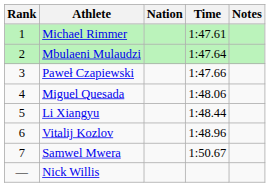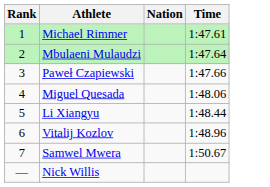 <table class="wikitable sortable" style="text-align:center">
 <tr>
 <th>Rank</th>
 <th>Athlete</th>
 <th>Nation</th>
 <th>Time</th>
-<th>Notes</th>
 </tr>
 <tr bgcolor=bbf3bb>
 <td>1</td>
 <td align="left"><a href='#'>Michael Rimmer</a></td>
 <td align="left"></td>
 <td>1:47.61</td>
-<td></td>
 </tr>
 <tr bgcolor=bbf3bb>
 <td>2</td>
 <td align="left"><a href='#'>Mbulaeni Mulaudzi</a></td>
 <td align="left"></td>
 <td>1:47.64</td>
-<td></td>
 </tr>
 <tr>
 <td>3</td>
 <td align="left"><a href='#'>Paweł Czapiewski</a></td>
 <td align="left"></td>
 <td>1:47.66</td>
-<td></td>
 </tr>
 <tr>
 <td>4</td>
 <td align="left"><a href='#'>Miguel Quesada</a></td>
 <td align="left"></td>
 <td>1:48.06</td>
-<td></td>
 </tr>
 <tr>
 <td>5</td>
 <td align="left"><a href='#'>Li Xiangyu</a></td>
 <td align="left"></td>
 <td>1:48.44</td>
-<td></td>
 </tr>
 <tr>
 <td>6</td>
 <td align="left"><a href='#'>Vitalij Kozlov</a></td>
 <td align="left"></td>
 <td>1:48.96</td>
-<td></td>
 </tr>
 <tr>
 <td>7</td>
 <td align="left"><a href='#'>Samwel Mwera</a></td>
 <td align="left"></td>
 <td>1:50.67</td>
-<td></td>
 </tr>
 <tr>
 <td data-sort-value=8>—</td>
 <td align="left"><a href='#'>Nick Willis</a></td>
 <td align="left"></td>
 <td data-sort-value=9:99.99></td>
-<td></td>
 </tr>
 </table>
